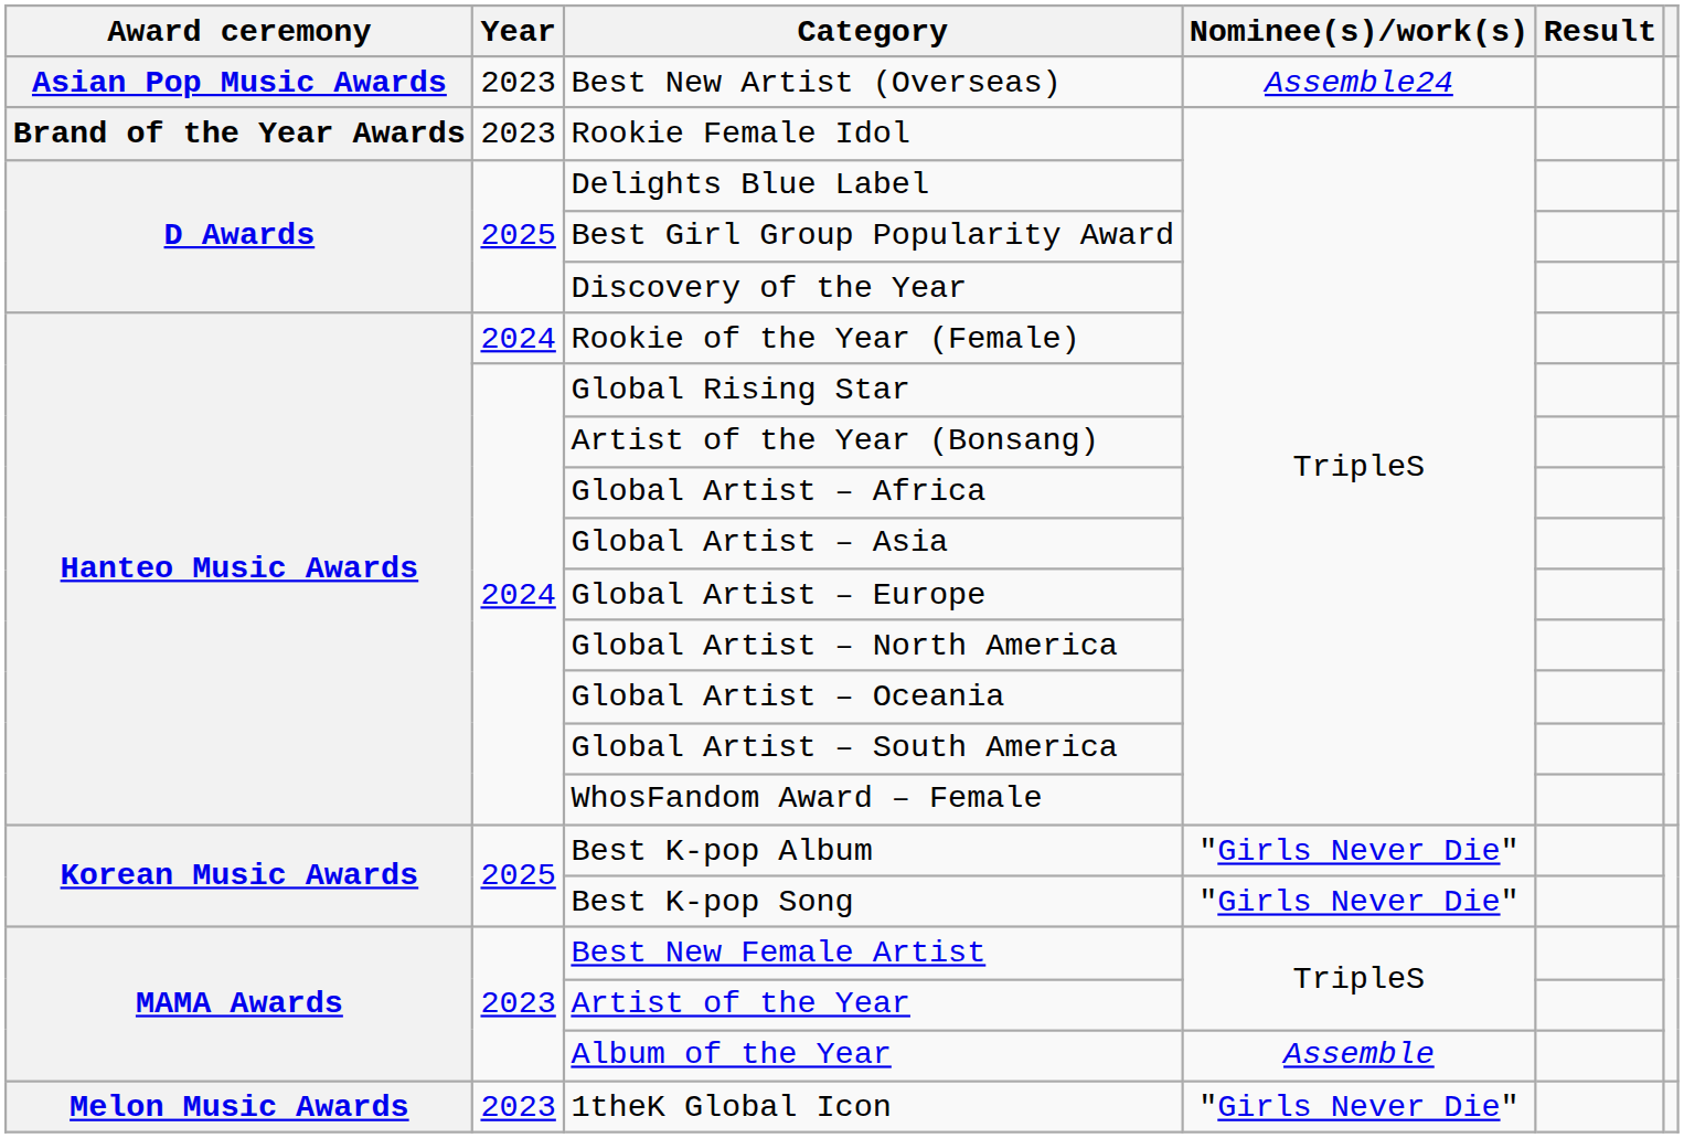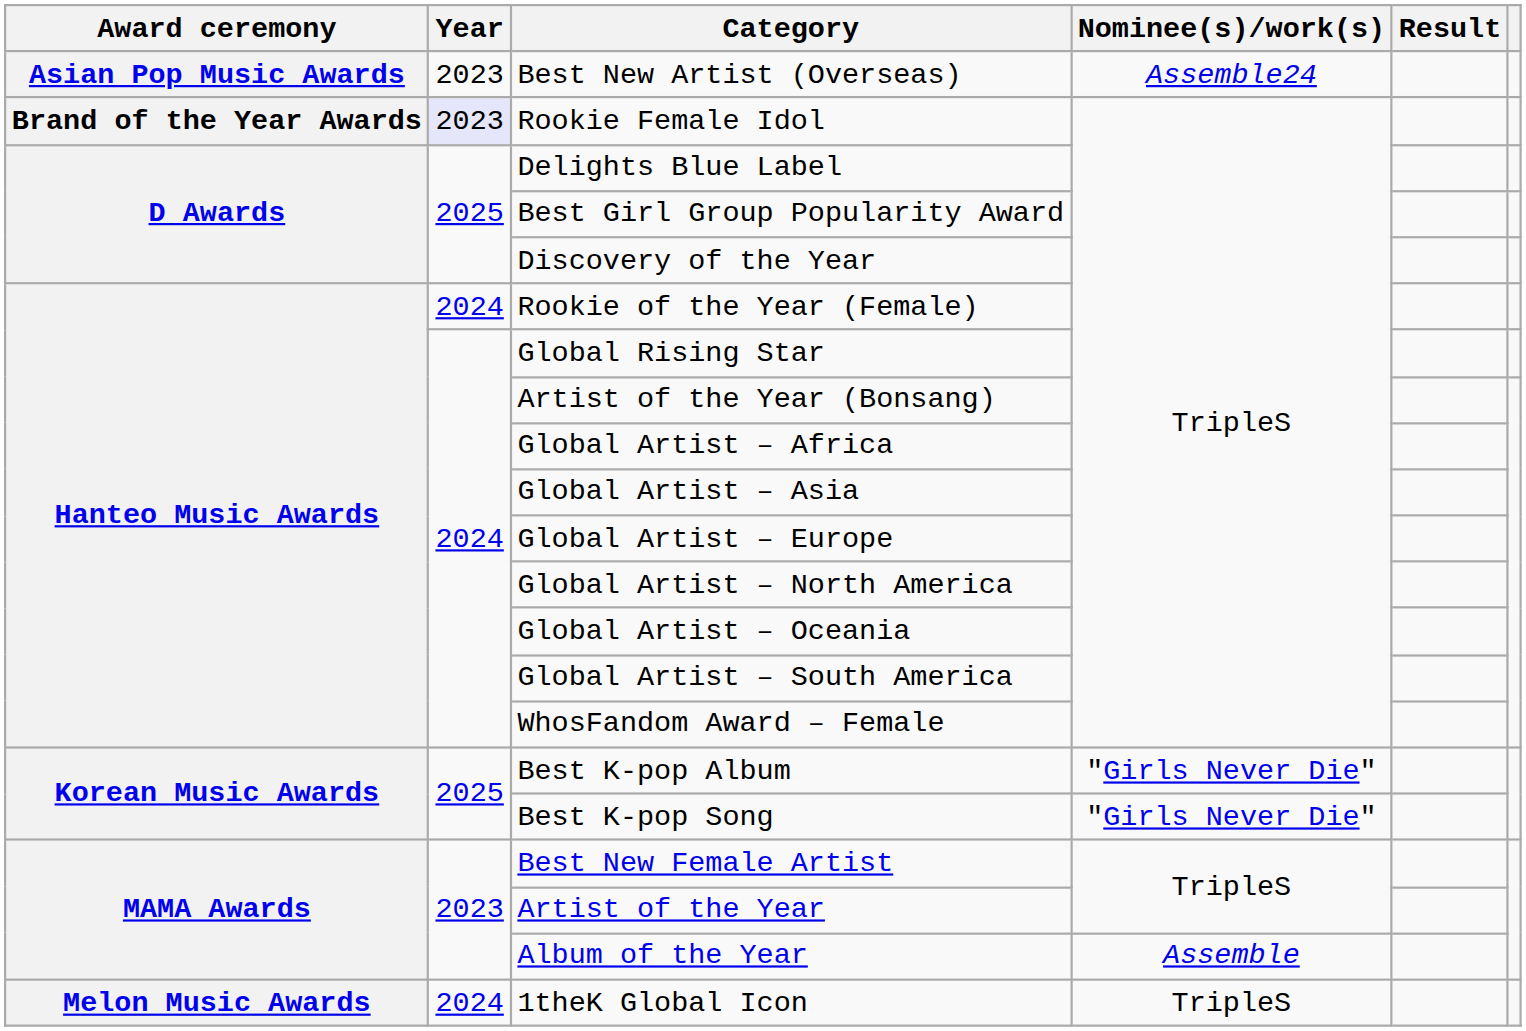 <table class="wikitable plainrowheaders sortable" style="text-align:center">
 <tr>
 <th scope="col">Award ceremony</th>
 <th scope="col">Year</th>
 <th scope="col">Category</th>
 <th scope="col">Nominee(s)/work(s)</th>
 <th scope="col">Result</th>
 <th scope="col" class="unsortable"></th>
 </tr>
 <tr>
 <th scope="row"><a href='#'>Asian Pop Music Awards</a></th>
 <td>2023</td>
 <td style="text-align:left">Best New Artist (Overseas)</td>
 <td><em><a href='#'>Assemble24</a></em></td>
 <td></td>
 <td></td>
 </tr>
 <tr>
 <th scope="row">Brand of the Year Awards</th>
-<td>2023</td>
+<td style="background: lavender;">2023</td>
 <td style="text-align:left">Rookie Female Idol</td>
 <td rowspan="14">TripleS</td>
 <td></td>
 <td></td>
 </tr>
 <tr>
 <th scope="row" rowspan="3"><a href='#'>D Awards</a></th>
 <td rowspan="3"><a href='#'>2025</a></td>
 <td style="text-align:left">Delights Blue Label</td>
 <td></td>
 <td></td>
 </tr>
 <tr>
 <td style="text-align:left">Best Girl Group Popularity Award</td>
 <td></td>
 <td></td>
 </tr>
 <tr>
 <td style="text-align:left">Discovery of the Year</td>
 <td></td>
 <td></td>
 </tr>
 <tr>
 <th scope="row" rowspan="10"><a href='#'>Hanteo Music Awards</a></th>
 <td><a href='#'>2024</a></td>
 <td style="text-align:left">Rookie of the Year (Female)</td>
 <td></td>
 <td></td>
 </tr>
 <tr>
 <td rowspan="9"><a href='#'>2024</a></td>
 <td style="text-align:left">Global Rising Star</td>
 <td></td>
 <td></td>
 </tr>
 <tr>
 <td style="text-align:left">Artist of the Year (Bonsang)</td>
 <td></td>
 <td rowspan="8"></td>
 </tr>
 <tr>
 <td style="text-align:left">Global Artist – Africa</td>
 <td></td>
 </tr>
 <tr>
 <td style="text-align:left">Global Artist – Asia</td>
 <td></td>
 </tr>
 <tr>
 <td style="text-align:left">Global Artist – Europe</td>
 <td></td>
 </tr>
 <tr>
 <td style="text-align:left">Global Artist – North America</td>
 <td></td>
 </tr>
 <tr>
 <td style="text-align:left">Global Artist – Oceania</td>
 <td></td>
 </tr>
 <tr>
 <td style="text-align:left">Global Artist – South America</td>
 <td></td>
 </tr>
 <tr>
 <td style="text-align:left">WhosFandom Award – Female</td>
 <td></td>
 </tr>
 <tr>
 <th scope="row" rowspan="2"><a href='#'>Korean Music Awards</a></th>
 <td rowspan="2"><a href='#'>2025</a></td>
 <td style="text-align:left">Best K-pop Album</td>
 <td>"<a href='#'>Girls Never Die</a>"</td>
 <td></td>
 <td rowspan="2"></td>
 </tr>
 <tr>
 <td style="text-align:left">Best K-pop Song</td>
 <td>"<a href='#'>Girls Never Die</a>"</td>
 <td></td>
 </tr>
 <tr>
 <th scope="row" rowspan="3"><a href='#'>MAMA Awards</a></th>
 <td rowspan="3"><a href='#'>2023</a></td>
 <td style="text-align:left"><a href='#'>Best New Female Artist</a></td>
 <td rowspan="2">TripleS</td>
 <td></td>
 <td rowspan="3"></td>
 </tr>
 <tr>
 <td style="text-align:left"><a href='#'>Artist of the Year</a></td>
 <td></td>
 </tr>
 <tr>
 <td style="text-align:left"><a href='#'>Album of the Year</a></td>
 <td><em><a href='#'>Assemble</a></em></td>
 <td></td>
 </tr>
 <tr>
 <th scope="row"><a href='#'>Melon Music Awards</a></th>
-<td><a href='#'>2023</a></td>
+<td><a href='#'>2024</a></td>
 <td style="text-align:left">1theK Global Icon</td>
-<td>"<a href='#'>Girls Never Die</a>"</td>
+<td>TripleS</td>
 <td></td>
 <td></td>
 </tr>
 </table>
